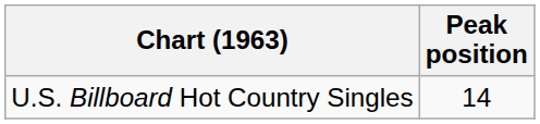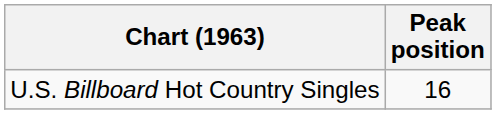 <table class="wikitable">
 <tr>
 <th align="left">Chart (1963)</th>
 <th align="center">Peak<br>position</th>
 </tr>
 <tr>
 <td align="left">U.S. <em>Billboard</em> Hot Country Singles</td>
-<td align="center">14</td>
+<td align="center">16</td>
 </tr>
 </table>
